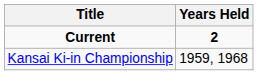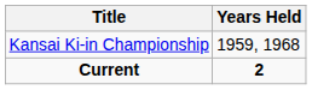 <table class="wikitable">
 <tr>
 <th>Title</th>
 <th>Years Held</th>
 </tr>
 <tr>
+<td> <a href='#'>Kansai Ki-in Championship</a></td>
+<td>1959, 1968</td>
+</tr>
+<tr>
 <td align="center"><strong>Current</strong></td>
 <td align="center"><strong>2</strong></td>
 </tr>
-<tr>
-<td> <a href='#'>Kansai Ki-in Championship</a></td>
-<td>1959, 1968</td>
-</tr>
 </table>
